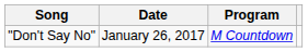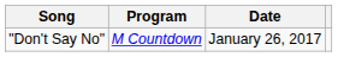 <table class="wikitable" style="text-align:center">
 <tr>
 <th scope="col">Song</th>
+<th scope="col">Program</th>
 <th scope="col">Date</th>
-<th scope="col">Program</th>
 <th scope="col"></th>
 </tr>
 <tr>
 <td>"Don't Say No"</td>
+<td><em><a href='#'>M Countdown</a></em></td>
 <td>January 26, 2017</td>
-<td><em><a href='#'>M Countdown</a></em></td>
 <td></td>
 </tr>
 </table>
